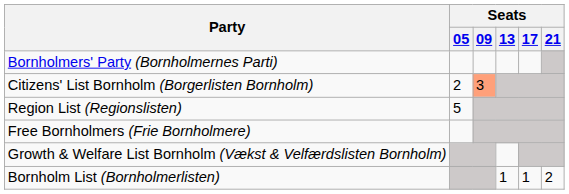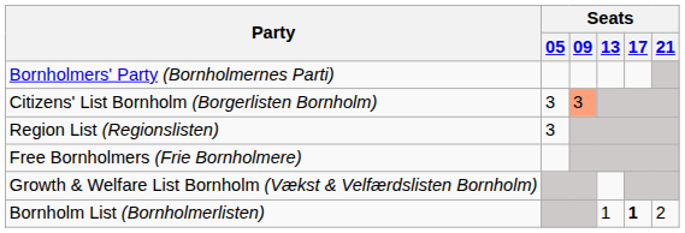 <table class="wikitable">
 <tr>
 <th rowspan=2>Party</th>
 <th colspan=11>Seats</th>
 </tr>
 <tr>
 <th><a href='#'>05</a></th>
 <th><a href='#'>09</a></th>
 <th><a href='#'>13</a></th>
 <th><a href='#'>17</a></th>
 <th><a href='#'>21</a></th>
 </tr>
 <tr>
 <td><a href='#'>Bornholmers' Party</a> <em>(Bornholmernes Parti)</em></td>
 <td></td>
 <td></td>
 <td></td>
 <td></td>
 <td style="background:#CDC9C9;"></td>
 </tr>
 <tr>
 <td>Citizens' List Bornholm <em>(Borgerlisten Bornholm)</em></td>
-<td>2</td>
+<td>3</td>
 <td style="background: lightsalmon;">3</td>
 <td style="background:#CDC9C9;" colspan=3></td>
 </tr>
 <tr>
 <td>Region List <em>(Regionslisten)</em></td>
-<td>5</td>
+<td>3</td>
 <td style="background:#CDC9C9;" colspan=4></td>
 </tr>
 <tr>
 <td>Free Bornholmers <em>(Frie Bornholmere)</em></td>
 <td></td>
 <td style="background:#CDC9C9;" colspan=4></td>
 </tr>
 <tr>
 <td>Growth & Welfare List Bornholm <em>(Vækst & Velfærdslisten Bornholm)</em></td>
 <td style="background:#CDC9C9;" colspan=2></td>
 <td></td>
 <td style="background:#CDC9C9;" colspan=2></td>
 </tr>
 <tr>
 <td>Bornholm List <em>(Bornholmerlisten)</em></td>
 <td style="background:#CDC9C9;" colspan=2></td>
 <td>1</td>
-<td>1</td>
+<td><strong>1</strong></td>
 <td>2</td>
 </tr>
 </table>
